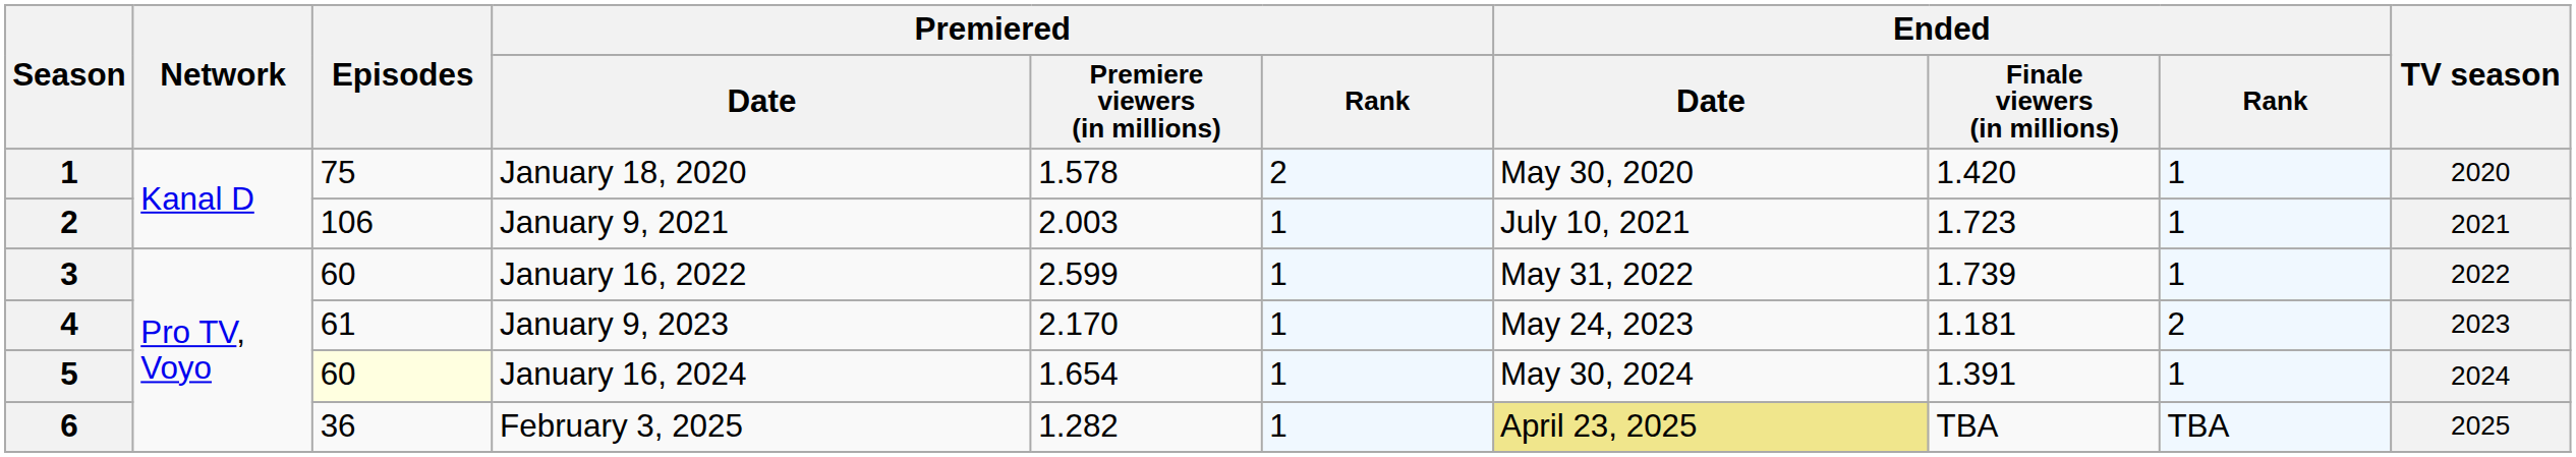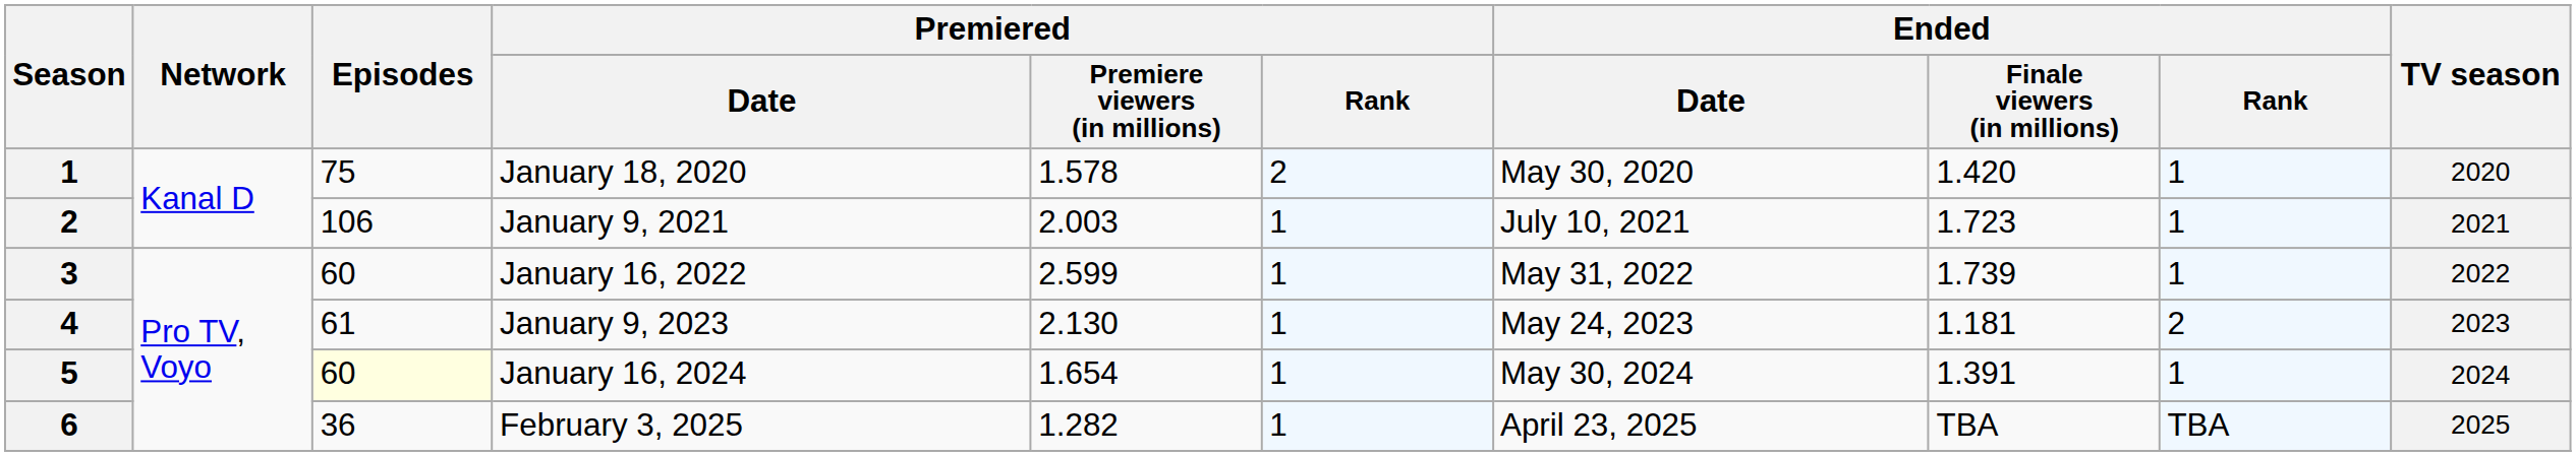 <table class="wikitable">
 <tr>
 <th style="width:5%;" rowspan="2">Season</th>
 <th style="width:7%;" rowspan="2">Network</th>
 <th style="width:7%;" rowspan="2">Episodes</th>
 <th colspan=3>Premiered</th>
 <th colspan=3>Ended</th>
 <th style="width:7%;" rowspan="2">TV season</th>
 </tr>
 <tr>
 <th>Date</th>
 <th span style="width:9%; font-size:smaller; line-height:100%;">Premiere<br>viewers<br>(in millions)</th>
 <th span style="width:9%; font-size:smaller; line-height:100%;">Rank</th>
 <th>Date</th>
 <th span style="width:9%; font-size:smaller; line-height:100%;">Finale<br>viewers<br>(in millions)</th>
 <th span style="width:9%; font-size:smaller; line-height:100%;">Rank</th>
 </tr>
 <tr>
 <th>1</th>
 <td rowspan="2"><a href='#'>Kanal D</a></td>
 <td>75</td>
 <td>January 18, 2020</td>
 <td>1.578</td>
 <td style="background:#F0F8FF">2</td>
 <td>May 30, 2020</td>
 <td>1.420</td>
 <td style="background:#F0F8FF">1</td>
 <th span style="font-size:smaller;font-weight:normal">2020</th>
 </tr>
 <tr>
 <th>2</th>
 <td>106</td>
 <td>January 9, 2021</td>
 <td>2.003</td>
 <td style="background:#F0F8FF">1</td>
 <td>July 10, 2021</td>
 <td>1.723</td>
 <td style="background:#F0F8FF">1</td>
 <th span style="font-size:smaller;font-weight:normal">2021</th>
 </tr>
 <tr>
 <th>3</th>
 <td rowspan="4"><a href='#'>Pro TV</a>,<br> <a href='#'>Voyo</a></td>
 <td>60</td>
 <td>January 16, 2022</td>
 <td>2.599</td>
 <td style="background:#F0F8FF">1</td>
 <td>May 31, 2022</td>
 <td>1.739</td>
 <td style="background:#F0F8FF">1</td>
 <th span style="font-size:smaller;font-weight:normal">2022</th>
 </tr>
 <tr>
 <th>4</th>
 <td>61</td>
 <td>January 9, 2023</td>
-<td>2.170</td>
+<td>2.130</td>
 <td style="background:#F0F8FF">1</td>
 <td>May 24, 2023</td>
 <td>1.181</td>
 <td style="background:#F0F8FF">2</td>
 <th span style="font-size:smaller;font-weight:normal">2023</th>
 </tr>
 <tr>
 <th>5</th>
 <td style="background: lightyellow;">60</td>
 <td>January 16, 2024</td>
 <td>1.654</td>
 <td style="background:#F0F8FF">1</td>
 <td>May 30, 2024</td>
 <td>1.391</td>
 <td style="background:#F0F8FF">1</td>
 <th span style="font-size:smaller;font-weight:normal">2024</th>
 </tr>
 <tr>
 <th>6</th>
 <td>36</td>
 <td>February 3, 2025</td>
 <td>1.282</td>
 <td style="background:#F0F8FF">1</td>
-<td style="background: khaki;">April 23, 2025</td>
+<td>April 23, 2025</td>
 <td>TBA</td>
 <td style="background:#F0F8FF">TBA</td>
 <th span style="font-size:smaller;font-weight:normal">2025</th>
 </tr>
 <tr>
 </tr>
 </table>
